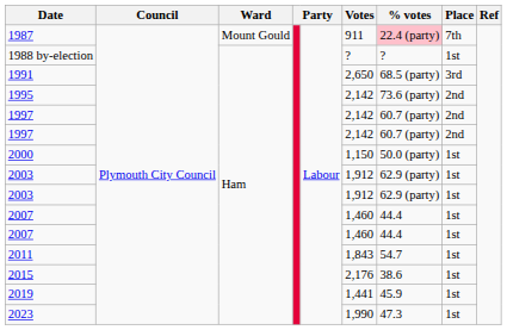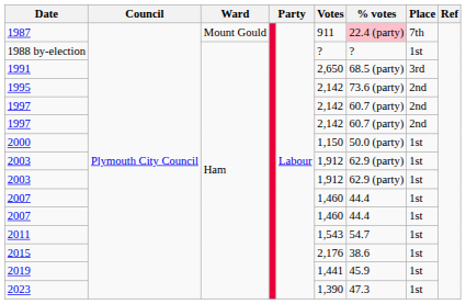 <table class="wikitable">
 <tr>
 <th>Date</th>
 <th>Council</th>
 <th>Ward</th>
 <th colspan=2>Party</th>
 <th>Votes</th>
 <th>% votes</th>
 <th>Place</th>
 <th>Ref</th>
 </tr>
 <tr>
 <td><a href='#'>1987</a></td>
 <td rowspan = "15"><a href='#'>Plymouth City Council</a></td>
 <td>Mount Gould</td>
 <td rowspan = "15"; style="width: 2px; background-color: #E4003B;" data-sort-value="Labour Party (UK)"></td>
 <td rowspan = "15"><a href='#'>Labour</a></td>
 <td>911</td>
 <td style="background: pink;">22.4 (party)</td>
 <td>7th</td>
 <td rowspan = "15"></td>
 </tr>
 <tr>
 <td>1988 by-election</td>
 <td rowspan = "14">Ham</td>
 <td>?</td>
 <td>?</td>
 <td>1st</td>
 </tr>
 <tr>
 <td><a href='#'>1991</a></td>
 <td>2,650</td>
 <td>68.5 (party)</td>
 <td>3rd</td>
 </tr>
 <tr>
 <td><a href='#'>1995</a></td>
 <td>2,142</td>
 <td>73.6 (party)</td>
 <td>2nd</td>
 </tr>
 <tr>
 <td><a href='#'>1997</a></td>
 <td>2,142</td>
 <td>60.7 (party)</td>
 <td>2nd</td>
 </tr>
 <tr>
 <td><a href='#'>1997</a></td>
 <td>2,142</td>
 <td>60.7 (party)</td>
 <td>2nd</td>
 </tr>
 <tr>
 <td><a href='#'>2000</a></td>
 <td>1,150</td>
 <td>50.0 (party)</td>
 <td>1st</td>
 </tr>
 <tr>
 <td><a href='#'>2003</a></td>
 <td>1,912</td>
 <td>62.9 (party)</td>
 <td>1st</td>
 </tr>
 <tr>
 <td><a href='#'>2003</a></td>
 <td>1,912</td>
 <td>62.9 (party)</td>
 <td>1st</td>
 </tr>
 <tr>
 <td><a href='#'>2007</a></td>
 <td>1,460</td>
 <td>44.4</td>
 <td>1st</td>
 </tr>
 <tr>
 <td><a href='#'>2007</a></td>
 <td>1,460</td>
 <td>44.4</td>
 <td>1st</td>
 </tr>
 <tr>
 <td><a href='#'>2011</a></td>
-<td>1,843</td>
+<td>1,543</td>
 <td>54.7</td>
 <td>1st</td>
 </tr>
 <tr>
 <td><a href='#'>2015</a></td>
 <td>2,176</td>
 <td>38.6</td>
 <td>1st</td>
 </tr>
 <tr>
 <td><a href='#'>2019</a></td>
 <td>1,441</td>
 <td>45.9</td>
 <td>1st</td>
 </tr>
 <tr>
 <td><a href='#'>2023</a></td>
-<td>1,990</td>
+<td>1,390</td>
 <td>47.3</td>
 <td>1st</td>
 </tr>
 </table>
